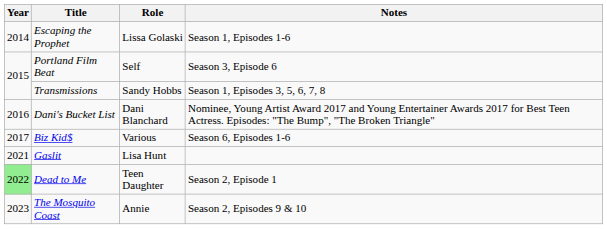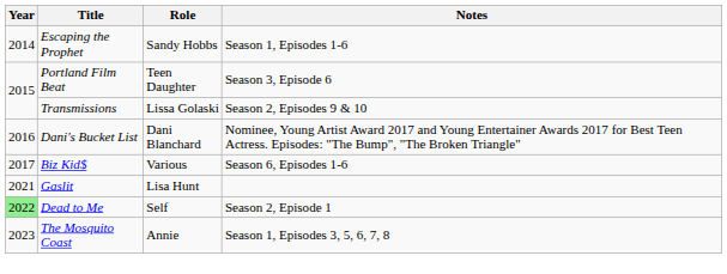 <table class="wikitable">
 <tr>
 <th>Year</th>
 <th>Title</th>
 <th>Role</th>
 <th>Notes</th>
 </tr>
 <tr>
 <td>2014</td>
 <td><em>Escaping the Prophet</em></td>
-<td>Lissa Golaski</td>
+<td>Sandy Hobbs</td>
 <td>Season 1, Episodes 1-6</td>
 </tr>
 <tr>
 <td rowspan="2">2015</td>
 <td><em>Portland Film Beat</em></td>
-<td>Self</td>
+<td>Teen Daughter</td>
 <td>Season 3, Episode 6</td>
 </tr>
 <tr>
 <td><em>Transmissions</em></td>
-<td>Sandy Hobbs</td>
-<td>Season 1, Episodes 3, 5, 6, 7, 8</td>
+<td>Lissa Golaski</td>
+<td>Season 2, Episodes 9 & 10</td>
 </tr>
 <tr>
 <td>2016</td>
 <td><em>Dani's Bucket List</em></td>
 <td>Dani Blanchard</td>
 <td>Nominee, Young Artist Award 2017 and Young Entertainer Awards 2017 for Best Teen Actress. Episodes: "The Bump", "The Broken Triangle"</td>
 </tr>
 <tr>
 <td>2017</td>
 <td><em><a href='#'>Biz Kid$</a></em></td>
 <td>Various</td>
 <td>Season 6, Episodes 1-6</td>
 </tr>
 <tr>
 <td>2021</td>
 <td><em><a href='#'>Gaslit</a></em></td>
 <td>Lisa Hunt</td>
 <td></td>
 </tr>
 <tr>
 <td style="background: lightgreen;">2022</td>
 <td><em><a href='#'>Dead to Me</a></em></td>
-<td>Teen Daughter</td>
+<td>Self</td>
 <td>Season 2, Episode 1</td>
 </tr>
 <tr>
 <td>2023</td>
 <td><em><a href='#'>The Mosquito Coast</a></em></td>
 <td>Annie</td>
-<td>Season 2, Episodes 9 & 10</td>
+<td>Season 1, Episodes 3, 5, 6, 7, 8</td>
 </tr>
 </table>
